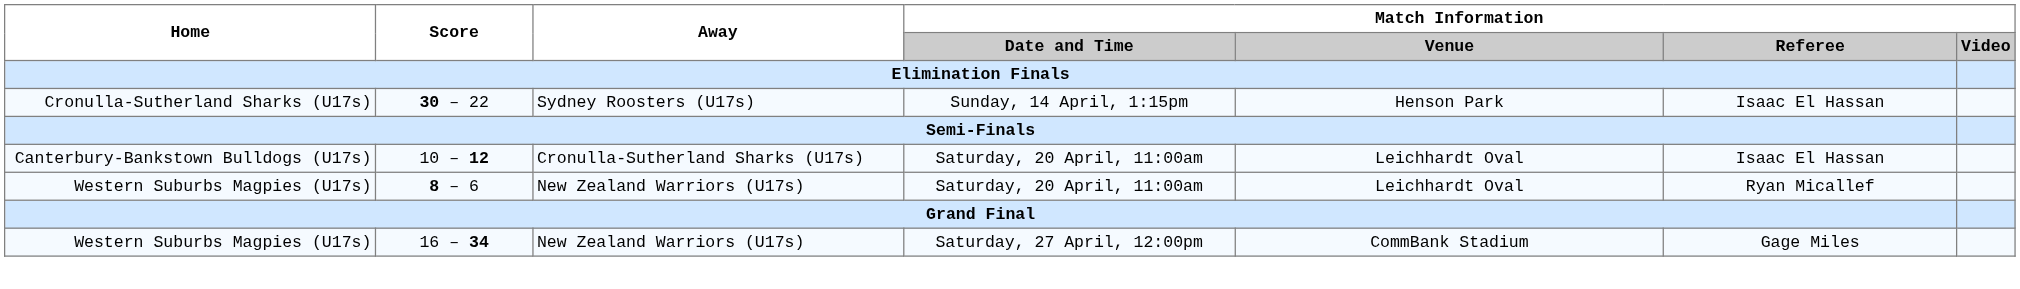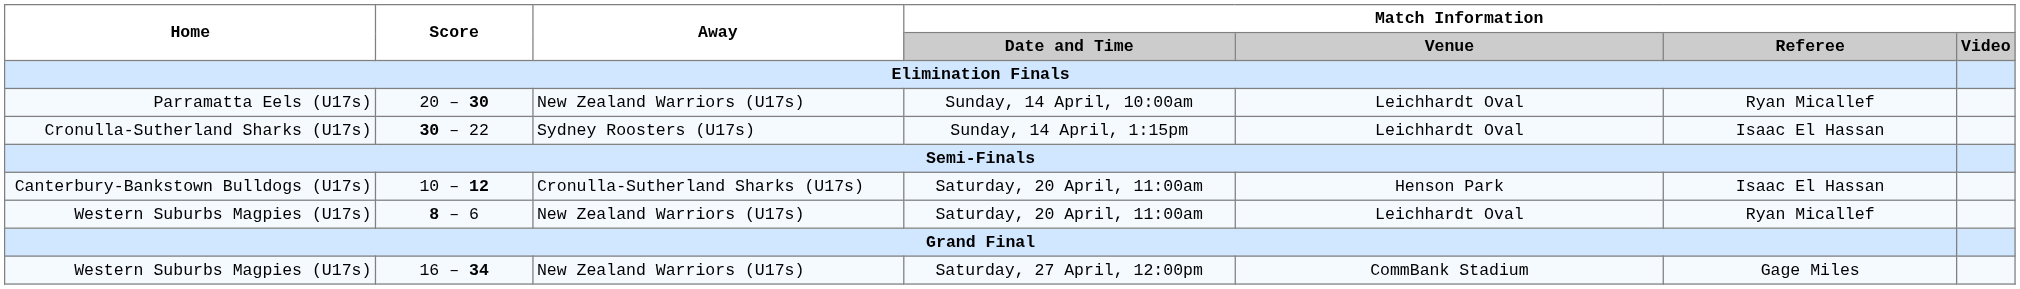 <table width="100%" cellspacing="0" cellpadding="3" border="1" style="border-collapse:collapse;  text-align:center;">
 <tr>
 <th rowspan="2" width="19%">Home</th>
 <th rowspan="2" width="8%">Score</th>
 <th rowspan="2" width="19%">Away</th>
 <th colspan="4">Match Information</th>
 </tr>
 <tr bgcolor="#CCCCCC">
 <th width="17%">Date and Time</th>
 <th width="22%">Venue</th>
 <th width="50%">Referee</th>
 <th>Video</th>
 </tr>
 <tr style="background:#d0e7ff;">
 <td colspan="6"><strong>Elimination Finals</strong></td>
 <td></td>
 </tr>
 <tr style="text-align:center; background:#f5faff;">
+<td align="right">Parramatta Eels (U17s) </td>
+<td>20 – <strong>30</strong></td>
+<td align="left"> New Zealand Warriors (U17s)</td>
+<td>Sunday, 14 April, 10:00am</td>
+<td>Leichhardt Oval</td>
+<td>Ryan Micallef</td>
+<td></td>
+</tr>
+<tr style="text-align:center; background:#f5faff;">
 <td align="right">Cronulla-Sutherland Sharks (U17s) </td>
 <td><strong>30</strong> – 22</td>
 <td align="left"> Sydney Roosters (U17s)</td>
 <td>Sunday, 14 April, 1:15pm</td>
-<td>Henson Park</td>
+<td>Leichhardt Oval</td>
 <td>Isaac El Hassan</td>
 <td></td>
 </tr>
 <tr style="background:#d0e7ff;">
 <td colspan="6"><strong>Semi-Finals</strong></td>
 <td></td>
 </tr>
 <tr style="text-align:center; background:#f5faff;">
 <td align="right">Canterbury-Bankstown Bulldogs (U17s) </td>
 <td>10 – <strong>12</strong></td>
 <td align="left"> Cronulla-Sutherland Sharks (U17s)</td>
 <td>Saturday, 20 April, 11:00am</td>
-<td>Leichhardt Oval</td>
+<td>Henson Park</td>
 <td>Isaac El Hassan</td>
 <td></td>
 </tr>
 <tr style="text-align:center; background:#f5faff;">
 <td align="right">Western Suburbs Magpies (U17s) </td>
 <td><strong>8</strong> – 6</td>
 <td align="left"> New Zealand Warriors (U17s)</td>
 <td>Saturday, 20 April, 11:00am</td>
 <td>Leichhardt Oval</td>
 <td>Ryan Micallef</td>
 <td></td>
 </tr>
 <tr style="background:#d0e7ff;">
 <td colspan="6"><strong>Grand Final</strong></td>
 <td></td>
 </tr>
 <tr style="text-align:center; background:#f5faff;">
 <td align="right">Western Suburbs Magpies (U17s) </td>
 <td>16 – <strong>34</strong></td>
 <td align="left"> New Zealand Warriors (U17s)</td>
 <td>Saturday, 27 April, 12:00pm</td>
 <td>CommBank Stadium</td>
 <td>Gage Miles</td>
 <td></td>
 </tr>
 </table>
